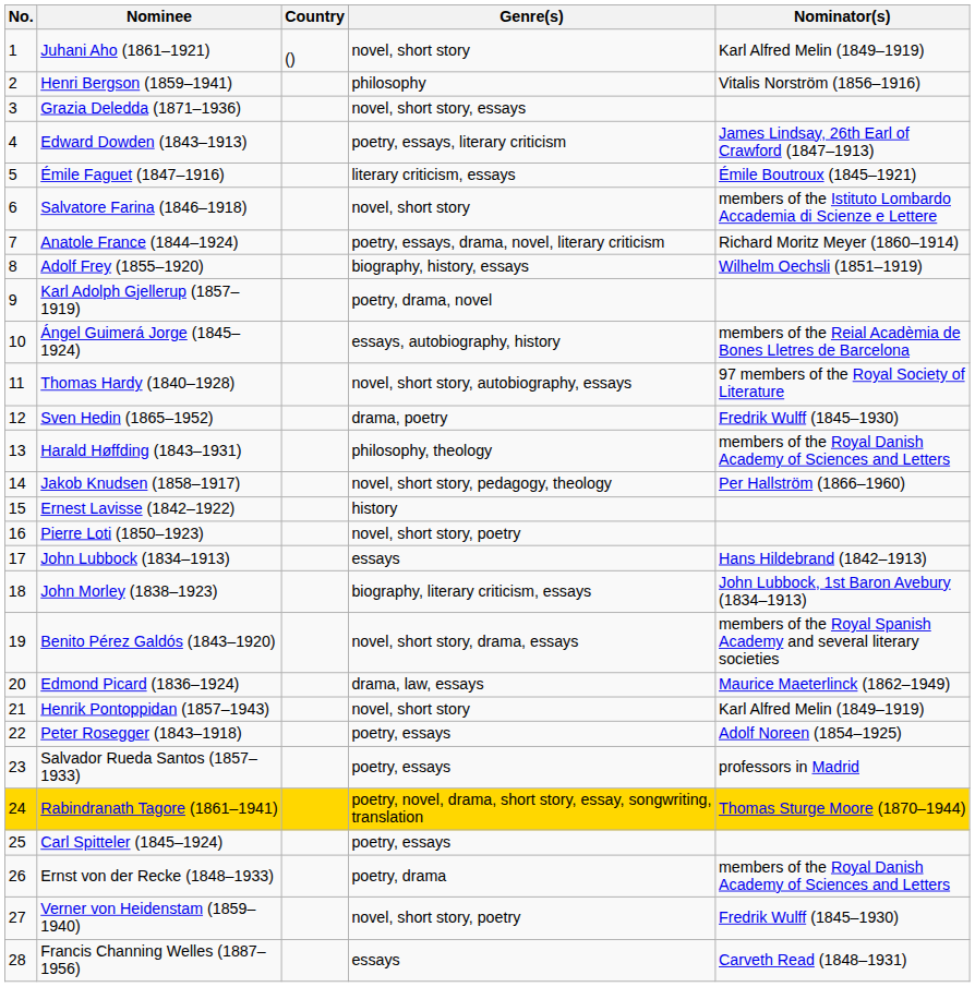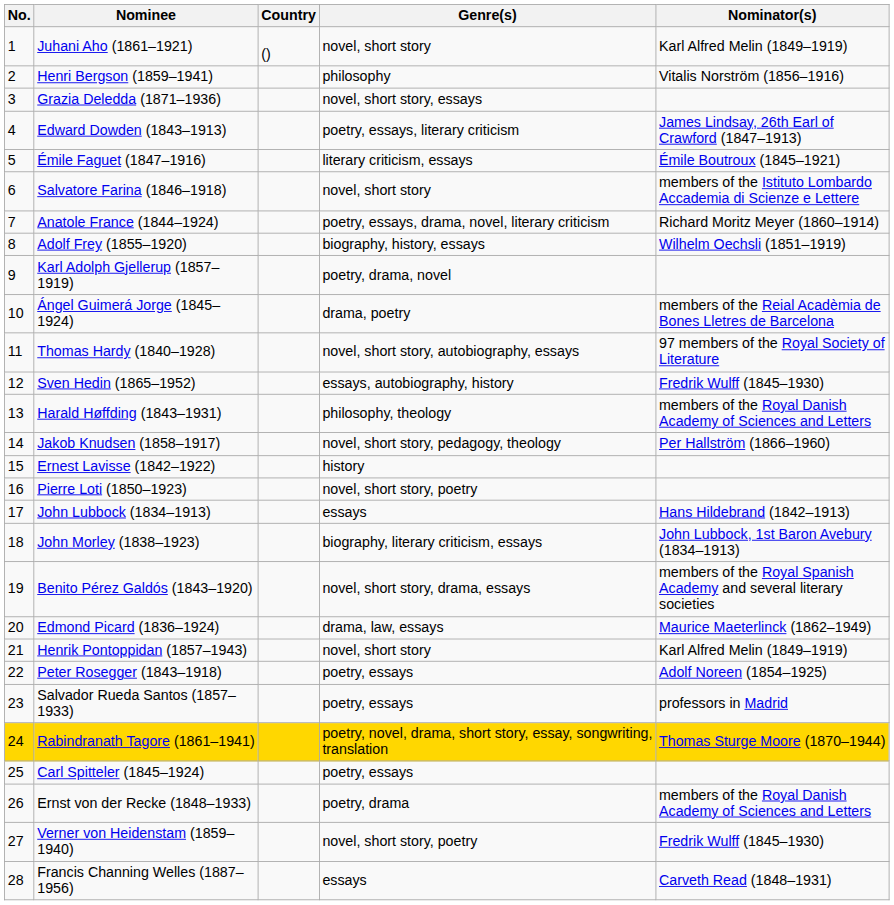 <table class="sortable wikitable mw-collapsible">
 <tr>
 <th scope=col>No.</th>
 <th scope=col>Nominee</th>
 <th scope=col>Country</th>
 <th scope=col>Genre(s)</th>
 <th scope=col>Nominator(s)</th>
 </tr>
 <tr>
 <td>1</td>
 <td><a href='#'>Juhani Aho</a> (1861–1921)</td>
 <td><br>()</td>
 <td>novel, short story</td>
 <td>Karl Alfred Melin (1849–1919)</td>
 </tr>
 <tr>
 <td>2</td>
 <td><a href='#'>Henri Bergson</a> (1859–1941)</td>
 <td></td>
 <td>philosophy</td>
 <td>Vitalis Norström (1856–1916)</td>
 </tr>
 <tr>
 <td>3</td>
 <td><a href='#'>Grazia Deledda</a> (1871–1936)</td>
 <td></td>
 <td>novel, short story, essays</td>
 <td></td>
 </tr>
 <tr>
 <td>4</td>
 <td><a href='#'>Edward Dowden</a> (1843–1913)</td>
 <td></td>
 <td>poetry, essays, literary criticism</td>
 <td><a href='#'>James Lindsay, 26th Earl of Crawford</a> (1847–1913)</td>
 </tr>
 <tr>
 <td>5</td>
 <td><a href='#'>Émile Faguet</a> (1847–1916)</td>
 <td></td>
 <td>literary criticism, essays</td>
 <td><a href='#'>Émile Boutroux</a> (1845–1921)</td>
 </tr>
 <tr>
 <td>6</td>
 <td><a href='#'>Salvatore Farina</a> (1846–1918)</td>
 <td></td>
 <td>novel, short story</td>
 <td>members of the <a href='#'>Istituto Lombardo Accademia di Scienze e Lettere</a></td>
 </tr>
 <tr>
 <td>7</td>
 <td><a href='#'>Anatole France</a> (1844–1924)</td>
 <td></td>
 <td>poetry, essays, drama, novel, literary criticism</td>
 <td>Richard Moritz Meyer (1860–1914)</td>
 </tr>
 <tr>
 <td>8</td>
 <td><a href='#'>Adolf Frey</a> (1855–1920)</td>
 <td></td>
 <td>biography, history, essays</td>
 <td><a href='#'>Wilhelm Oechsli</a> (1851–1919)</td>
 </tr>
 <tr>
 <td>9</td>
 <td><a href='#'>Karl Adolph Gjellerup</a> (1857–1919)</td>
 <td></td>
 <td>poetry, drama, novel</td>
 <td></td>
 </tr>
 <tr>
 <td>10</td>
 <td><a href='#'>Ángel Guimerá Jorge</a> (1845–1924)</td>
 <td></td>
-<td>essays, autobiography, history</td>
+<td>drama, poetry</td>
 <td>members of the <a href='#'>Reial Acadèmia de Bones Lletres de Barcelona</a></td>
 </tr>
 <tr>
 <td>11</td>
 <td><a href='#'>Thomas Hardy</a> (1840–1928)</td>
 <td></td>
 <td>novel, short story, autobiography, essays</td>
 <td>97 members of the <a href='#'>Royal Society of Literature</a></td>
 </tr>
 <tr>
 <td>12</td>
 <td><a href='#'>Sven Hedin</a> (1865–1952)</td>
 <td></td>
-<td>drama, poetry</td>
+<td>essays, autobiography, history</td>
 <td><a href='#'>Fredrik Wulff</a> (1845–1930)</td>
 </tr>
 <tr>
 <td>13</td>
 <td><a href='#'>Harald Høffding</a> (1843–1931)</td>
 <td></td>
 <td>philosophy, theology</td>
 <td>members of the <a href='#'>Royal Danish Academy of Sciences and Letters</a></td>
 </tr>
 <tr>
 <td>14</td>
 <td><a href='#'>Jakob Knudsen</a> (1858–1917)</td>
 <td></td>
 <td>novel, short story, pedagogy, theology</td>
 <td><a href='#'>Per Hallström</a> (1866–1960)</td>
 </tr>
 <tr>
 <td>15</td>
 <td><a href='#'>Ernest Lavisse</a> (1842–1922)</td>
 <td></td>
 <td>history</td>
 <td></td>
 </tr>
 <tr>
 <td>16</td>
 <td><a href='#'>Pierre Loti</a> (1850–1923)</td>
 <td></td>
 <td>novel, short story, poetry</td>
 <td></td>
 </tr>
 <tr>
 <td>17</td>
 <td><a href='#'>John Lubbock</a> (1834–1913)</td>
 <td></td>
 <td>essays</td>
 <td><a href='#'>Hans Hildebrand</a> (1842–1913)</td>
 </tr>
 <tr>
 <td>18</td>
 <td><a href='#'>John Morley</a> (1838–1923)</td>
 <td></td>
 <td>biography, literary criticism, essays</td>
 <td><a href='#'>John Lubbock, 1st Baron Avebury</a> (1834–1913)</td>
 </tr>
 <tr>
 <td>19</td>
 <td><a href='#'>Benito Pérez Galdós</a> (1843–1920)</td>
 <td></td>
 <td>novel, short story, drama, essays</td>
 <td>members of the <a href='#'>Royal Spanish Academy</a> and several literary societies</td>
 </tr>
 <tr>
 <td>20</td>
 <td><a href='#'>Edmond Picard</a> (1836–1924)</td>
 <td></td>
 <td>drama, law, essays</td>
 <td> <a href='#'>Maurice Maeterlinck</a> (1862–1949)</td>
 </tr>
 <tr>
 <td>21</td>
 <td><a href='#'>Henrik Pontoppidan</a> (1857–1943)</td>
 <td></td>
 <td>novel, short story</td>
 <td>Karl Alfred Melin (1849–1919)</td>
 </tr>
 <tr>
 <td>22</td>
 <td><a href='#'>Peter Rosegger</a> (1843–1918)</td>
 <td></td>
 <td>poetry, essays</td>
 <td><a href='#'>Adolf Noreen</a> (1854–1925)</td>
 </tr>
 <tr>
 <td>23</td>
 <td>Salvador Rueda Santos (1857–1933)</td>
 <td></td>
 <td>poetry, essays</td>
 <td>professors in <a href='#'>Madrid</a></td>
 </tr>
 <tr>
 <td style="background:gold;white-space:nowrap">24</td>
 <td style="background:gold;white-space:nowrap"><a href='#'>Rabindranath Tagore</a> (1861–1941)</td>
 <td style="background:gold;white-space:nowrap"></td>
 <td style="background:gold;white-space:nowrap">poetry, novel, drama, short story, essay, songwriting, <br>translation</td>
 <td style="background:gold;white-space:nowrap"><a href='#'>Thomas Sturge Moore</a> (1870–1944)</td>
 </tr>
 <tr>
 <td>25</td>
 <td><a href='#'>Carl Spitteler</a> (1845–1924)</td>
 <td></td>
 <td>poetry, essays</td>
 <td></td>
 </tr>
 <tr>
 <td>26</td>
 <td>Ernst von der Recke (1848–1933)</td>
 <td></td>
 <td>poetry, drama</td>
 <td>members of the <a href='#'>Royal Danish Academy of Sciences and Letters</a></td>
 </tr>
 <tr>
 <td>27</td>
 <td><a href='#'>Verner von Heidenstam</a> (1859–1940)</td>
 <td></td>
 <td>novel, short story, poetry</td>
 <td><a href='#'>Fredrik Wulff</a> (1845–1930)</td>
 </tr>
 <tr>
 <td>28</td>
 <td>Francis Channing Welles (1887–1956)</td>
 <td></td>
 <td>essays</td>
 <td><a href='#'>Carveth Read</a> (1848–1931)</td>
 </tr>
 </table>
